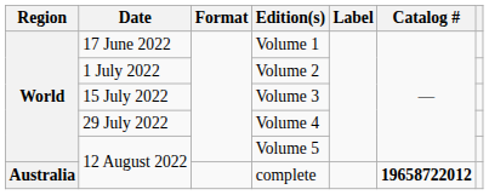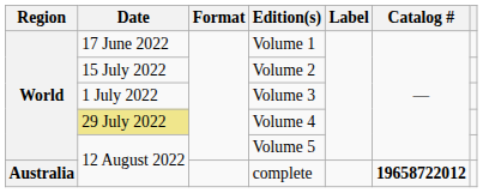 <table class="wikitable plainrowheaders">
 <tr>
 <th scope="col">Region</th>
 <th scope="col">Date</th>
 <th scope="col">Format</th>
 <th scope="col">Edition(s)</th>
 <th scope="col">Label</th>
 <th scope="col">Catalog #</th>
 <th scope="col"></th>
 </tr>
 <tr>
 <th scope="row" rowspan="5">World</th>
 <td>17 June 2022</td>
 <td rowspan="5"></td>
 <td>Volume 1</td>
 <td rowspan="5"></td>
 <td rowspan="5" style="text-align:center;">—</td>
 <td></td>
 </tr>
 <tr>
-<td>1 July 2022</td>
+<td>15 July 2022</td>
 <td>Volume 2</td>
 <td></td>
 </tr>
 <tr>
-<td>15 July 2022</td>
+<td>1 July 2022</td>
 <td>Volume 3</td>
 <td></td>
 </tr>
 <tr>
-<td>29 July 2022</td>
+<td style="background: khaki;">29 July 2022</td>
 <td>Volume 4</td>
 <td></td>
 </tr>
 <tr>
 <td rowspan="2">12 August 2022</td>
 <td>Volume 5</td>
 <td></td>
 </tr>
 <tr>
 <th scope="row" rowspan="1">Australia</th>
 <td></td>
 <td>complete</td>
 <td></td>
 <td style="text-align:center;"><strong>19658722012</strong></td>
 <td></td>
 </tr>
 </table>
